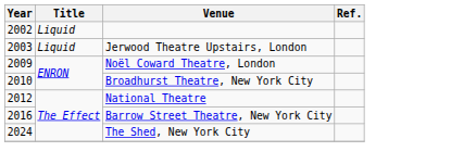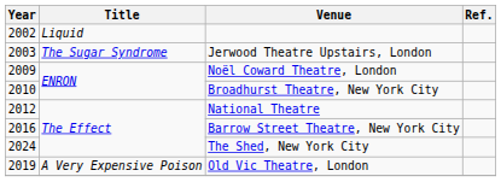 <table class="wikitable">
 <tr>
 <th>Year</th>
 <th>Title</th>
 <th>Venue</th>
 <th class="unsortable">Ref.</th>
 </tr>
 <tr>
 <td>2002</td>
 <td><em>Liquid</em></td>
 <td></td>
 <td></td>
 </tr>
 <tr>
 <td>2003</td>
-<td><em>Liquid</em></td>
+<td><em><a href='#'>The Sugar Syndrome</a></em></td>
 <td>Jerwood Theatre Upstairs, London</td>
 <td></td>
 </tr>
 <tr>
 <td>2009</td>
 <td rowspan=2><em><a href='#'>ENRON</a></em></td>
 <td><a href='#'>Noël Coward Theatre</a>, London</td>
 <td></td>
 </tr>
 <tr>
 <td>2010</td>
 <td><a href='#'>Broadhurst Theatre</a>, New York City</td>
 <td></td>
 </tr>
 <tr>
 <td>2012</td>
 <td rowspan=3><em><a href='#'>The Effect</a></em></td>
 <td><a href='#'>National Theatre</a></td>
 <td></td>
 </tr>
 <tr>
 <td>2016</td>
 <td><a href='#'>Barrow Street Theatre</a>, New York City</td>
 <td></td>
 </tr>
 <tr>
 <td>2024</td>
 <td><a href='#'>The Shed</a>, New York City</td>
 <td></td>
 </tr>
 <tr>
+<td>2019</td>
+<td><em>A Very Expensive Poison</em></td>
+<td><a href='#'>Old Vic Theatre</a>, London</td>
+<td></td>
+</tr>
+<tr>
 </tr>
 </table>
